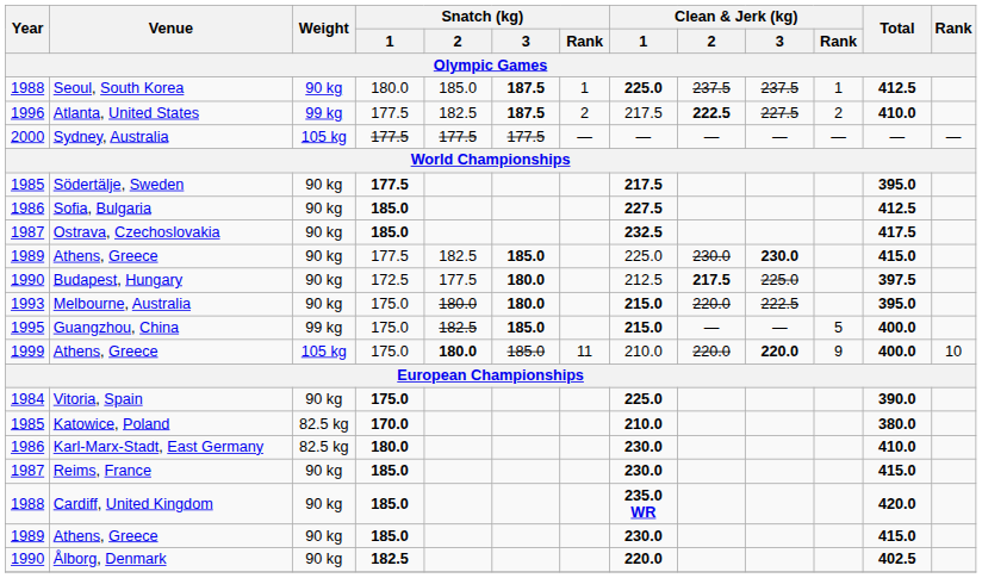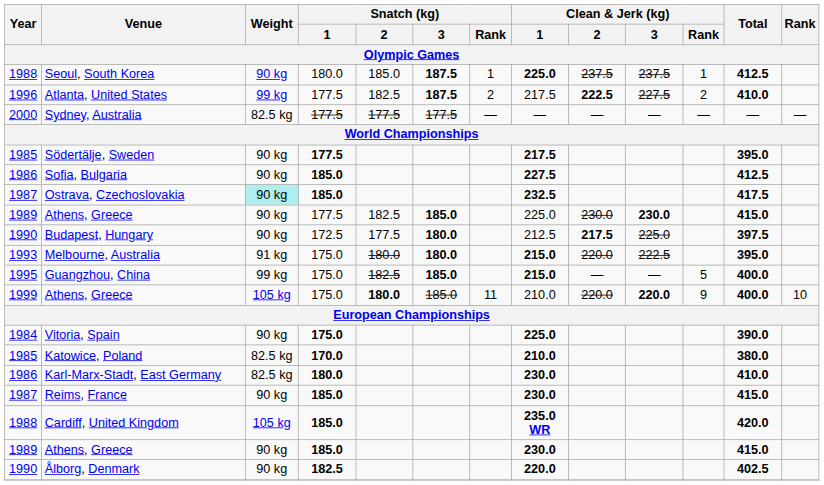 <table class="wikitable" style="text-align:center;">
 <tr>
 <th rowspan=2 width=40>Year</th>
 <th rowspan=2 width=250>Venue</th>
 <th rowspan=2 width=60>Weight</th>
 <th colspan=4>Snatch (kg)</th>
 <th colspan=4>Clean & Jerk (kg)</th>
 <th rowspan=2 width=65>Total</th>
 <th rowspan=2 width=40>Rank</th>
 </tr>
 <tr>
 <th width=65>1</th>
 <th width=65>2</th>
 <th width=65>3</th>
 <th width=45>Rank</th>
 <th width=65>1</th>
 <th width=65>2</th>
 <th width=65>3</th>
 <th width=45>Rank</th>
 </tr>
 <tr>
 <th colspan=13><a href='#'>Olympic Games</a></th>
 </tr>
 <tr>
 <td><a href='#'>1988</a></td>
 <td align=left> <a href='#'>Seoul</a>, <a href='#'>South Korea</a></td>
 <td><a href='#'>90 kg</a></td>
 <td>180.0</td>
 <td>185.0</td>
 <td><strong>187.5</strong></td>
 <td>1</td>
 <td><strong>225.0</strong></td>
 <td><s>237.5</s></td>
 <td><s>237.5</s></td>
 <td>1</td>
 <td><strong>412.5</strong></td>
 <td><strong></strong></td>
 </tr>
 <tr>
 <td><a href='#'>1996</a></td>
 <td align=left> <a href='#'>Atlanta</a>, <a href='#'>United States</a></td>
 <td><a href='#'>99 kg</a></td>
 <td>177.5</td>
 <td>182.5</td>
 <td><strong>187.5</strong></td>
 <td>2</td>
 <td>217.5</td>
 <td><strong>222.5</strong></td>
 <td><s>227.5</s></td>
 <td>2</td>
 <td><strong>410.0</strong></td>
 <td></td>
 </tr>
 <tr>
 <td><a href='#'>2000</a></td>
 <td align=left> <a href='#'>Sydney</a>, <a href='#'>Australia</a></td>
-<td><a href='#'>105 kg</a></td>
+<td>82.5 kg</td>
 <td><s>177.5</s></td>
 <td><s>177.5</s></td>
 <td><s>177.5</s></td>
 <td>—</td>
 <td>—</td>
 <td>—</td>
 <td>—</td>
 <td>—</td>
 <td>—</td>
 <td>—</td>
 </tr>
 <tr>
 <th colspan=13><a href='#'>World Championships</a></th>
 </tr>
 <tr>
 <td><a href='#'>1985</a></td>
 <td align=left> <a href='#'>Södertälje</a>, <a href='#'>Sweden</a></td>
 <td>90 kg</td>
 <td><strong>177.5</strong></td>
 <td></td>
 <td></td>
 <td></td>
 <td><strong>217.5</strong></td>
 <td></td>
 <td></td>
 <td></td>
 <td><strong>395.0</strong></td>
 <td></td>
 </tr>
 <tr>
 <td><a href='#'>1986</a></td>
 <td align=left> <a href='#'>Sofia</a>, <a href='#'>Bulgaria</a></td>
 <td>90 kg</td>
 <td><strong>185.0</strong></td>
 <td></td>
 <td></td>
 <td></td>
 <td><strong>227.5</strong></td>
 <td></td>
 <td></td>
 <td></td>
 <td><strong>412.5</strong></td>
 <td></td>
 </tr>
 <tr>
 <td><a href='#'>1987</a></td>
 <td align=left> <a href='#'>Ostrava</a>, <a href='#'>Czechoslovakia</a></td>
-<td>90 kg</td>
+<td style="background: paleturquoise;">90 kg</td>
 <td><strong>185.0</strong></td>
 <td></td>
 <td></td>
 <td></td>
 <td><strong>232.5</strong></td>
 <td></td>
 <td></td>
 <td></td>
 <td><strong>417.5</strong></td>
 <td></td>
 </tr>
 <tr>
 <td><a href='#'>1989</a></td>
 <td align=left> <a href='#'>Athens</a>, <a href='#'>Greece</a></td>
 <td>90 kg</td>
 <td>177.5</td>
 <td>182.5</td>
 <td><strong>185.0</strong></td>
 <td></td>
 <td>225.0</td>
 <td><s>230.0</s></td>
 <td><strong>230.0</strong></td>
 <td></td>
 <td><strong>415.0</strong></td>
 <td></td>
 </tr>
 <tr>
 <td><a href='#'>1990</a></td>
 <td align=left> <a href='#'>Budapest</a>, <a href='#'>Hungary</a></td>
 <td>90 kg</td>
 <td>172.5</td>
 <td>177.5</td>
 <td><strong>180.0</strong></td>
 <td></td>
 <td>212.5</td>
 <td><strong>217.5</strong></td>
 <td><s>225.0</s></td>
 <td></td>
 <td><strong>397.5</strong></td>
 <td></td>
 </tr>
 <tr>
 <td><a href='#'>1993</a></td>
 <td align=left> <a href='#'>Melbourne</a>, <a href='#'>Australia</a></td>
-<td>90 kg</td>
+<td>91 kg</td>
 <td>175.0</td>
 <td><s>180.0</s></td>
 <td><strong>180.0</strong></td>
 <td></td>
 <td><strong>215.0</strong></td>
 <td><s>220.0</s></td>
 <td><s>222.5</s></td>
 <td></td>
 <td><strong>395.0</strong></td>
 <td></td>
 </tr>
 <tr>
 <td><a href='#'>1995</a></td>
 <td align=left> <a href='#'>Guangzhou</a>, <a href='#'>China</a></td>
 <td>99 kg</td>
 <td>175.0</td>
 <td><s>182.5</s></td>
 <td><strong>185.0</strong></td>
 <td></td>
 <td><strong>215.0</strong></td>
 <td>—</td>
 <td>—</td>
 <td>5</td>
 <td><strong>400.0</strong></td>
 <td></td>
 </tr>
 <tr>
 <td><a href='#'>1999</a></td>
 <td align=left> <a href='#'>Athens</a>, <a href='#'>Greece</a></td>
 <td><a href='#'>105 kg</a></td>
 <td>175.0</td>
 <td><strong>180.0</strong></td>
 <td><s>185.0</s></td>
 <td>11</td>
 <td>210.0</td>
 <td><s>220.0</s></td>
 <td><strong>220.0</strong></td>
 <td>9</td>
 <td><strong>400.0</strong></td>
 <td>10</td>
 </tr>
 <tr>
 <th colspan=13><a href='#'>European Championships</a></th>
 </tr>
 <tr>
 <td><a href='#'>1984</a></td>
 <td align=left> <a href='#'>Vitoria</a>, <a href='#'>Spain</a></td>
 <td>90 kg</td>
 <td><strong>175.0</strong></td>
 <td></td>
 <td></td>
 <td></td>
 <td><strong>225.0</strong></td>
 <td></td>
 <td></td>
 <td></td>
 <td><strong>390.0</strong></td>
 <td></td>
 </tr>
 <tr>
 <td><a href='#'>1985</a></td>
 <td align=left> <a href='#'>Katowice</a>, <a href='#'>Poland</a></td>
 <td>82.5 kg</td>
 <td><strong>170.0</strong></td>
 <td></td>
 <td></td>
 <td></td>
 <td><strong>210.0</strong></td>
 <td></td>
 <td></td>
 <td></td>
 <td><strong>380.0</strong></td>
 <td></td>
 </tr>
 <tr>
 <td><a href='#'>1986</a></td>
 <td align=left> <a href='#'>Karl-Marx-Stadt</a>, <a href='#'>East Germany</a></td>
 <td>82.5 kg</td>
 <td><strong>180.0</strong></td>
 <td></td>
 <td></td>
 <td></td>
 <td><strong>230.0</strong></td>
 <td></td>
 <td></td>
 <td></td>
 <td><strong>410.0</strong></td>
 <td></td>
 </tr>
 <tr>
 <td><a href='#'>1987</a></td>
 <td align=left> <a href='#'>Reims</a>, <a href='#'>France</a></td>
 <td>90 kg</td>
 <td><strong>185.0</strong></td>
 <td></td>
 <td></td>
 <td></td>
 <td><strong>230.0</strong></td>
 <td></td>
 <td></td>
 <td></td>
 <td><strong>415.0</strong></td>
 <td></td>
 </tr>
 <tr>
 <td><a href='#'>1988</a></td>
 <td align=left> <a href='#'>Cardiff</a>, <a href='#'>United Kingdom</a></td>
-<td>90 kg</td>
+<td><a href='#'>105 kg</a></td>
 <td><strong>185.0</strong></td>
 <td></td>
 <td></td>
 <td></td>
 <td><strong>235.0 <a href='#'>WR</a></strong></td>
 <td></td>
 <td></td>
 <td></td>
 <td><strong>420.0</strong></td>
 <td></td>
 </tr>
 <tr>
 <td><a href='#'>1989</a></td>
 <td align=left> <a href='#'>Athens</a>, <a href='#'>Greece</a></td>
 <td>90 kg</td>
 <td><strong>185.0</strong></td>
 <td></td>
 <td></td>
 <td></td>
 <td><strong>230.0</strong></td>
 <td></td>
 <td></td>
 <td></td>
 <td><strong>415.0</strong></td>
 <td></td>
 </tr>
 <tr>
 <td><a href='#'>1990</a></td>
 <td align=left> <a href='#'>Ålborg</a>, <a href='#'>Denmark</a></td>
 <td>90 kg</td>
 <td><strong>182.5</strong></td>
 <td></td>
 <td></td>
 <td></td>
 <td><strong>220.0</strong></td>
 <td></td>
 <td></td>
 <td></td>
 <td><strong>402.5</strong></td>
 <td></td>
 </tr>
 <tr>
 </tr>
 </table>
